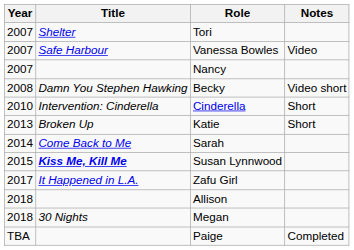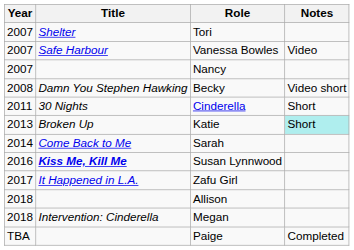 <table class="wikitable sortable">
 <tr>
 <th>Year</th>
 <th>Title</th>
 <th>Role</th>
 <th class="unsortable">Notes</th>
 </tr>
 <tr>
 <td>2007</td>
 <td><em><a href='#'>Shelter</a></em></td>
 <td>Tori</td>
 <td></td>
 </tr>
 <tr>
 <td>2007</td>
 <td><em><a href='#'>Safe Harbour</a></em></td>
 <td>Vanessa Bowles</td>
 <td>Video</td>
 </tr>
 <tr>
 <td>2007</td>
 <td><em></em></td>
 <td>Nancy</td>
 <td></td>
 </tr>
 <tr>
 <td>2008</td>
 <td><em>Damn You Stephen Hawking</em></td>
 <td>Becky</td>
 <td>Video short</td>
 </tr>
 <tr>
-<td>2010</td>
-<td><em>Intervention: Cinderella</em></td>
+<td>2011</td>
+<td><em>30 Nights</em></td>
 <td><a href='#'>Cinderella</a></td>
 <td>Short</td>
 </tr>
 <tr>
 <td>2013</td>
 <td><em>Broken Up</em></td>
 <td>Katie</td>
-<td>Short</td>
+<td style="background: paleturquoise;">Short</td>
 </tr>
 <tr>
 <td>2014</td>
 <td><em><a href='#'>Come Back to Me</a></em></td>
 <td>Sarah</td>
 <td></td>
 </tr>
 <tr>
-<td>2015</td>
+<td>2016</td>
 <td><strong><em><a href='#'>Kiss Me, Kill Me</a></em></strong></td>
 <td>Susan Lynnwood</td>
 <td></td>
 </tr>
 <tr>
 <td>2017</td>
 <td><em><a href='#'>It Happened in L.A.</a></em></td>
 <td>Zafu Girl</td>
 <td></td>
 </tr>
 <tr>
 <td>2018</td>
 <td><em></em></td>
 <td>Allison</td>
 <td></td>
 </tr>
 <tr>
 <td>2018</td>
-<td><em>30 Nights</em></td>
+<td><em>Intervention: Cinderella</em></td>
 <td>Megan</td>
 <td></td>
 </tr>
 <tr>
 <td>TBA</td>
 <td><em></em></td>
 <td>Paige</td>
 <td>Completed</td>
 </tr>
 </table>
